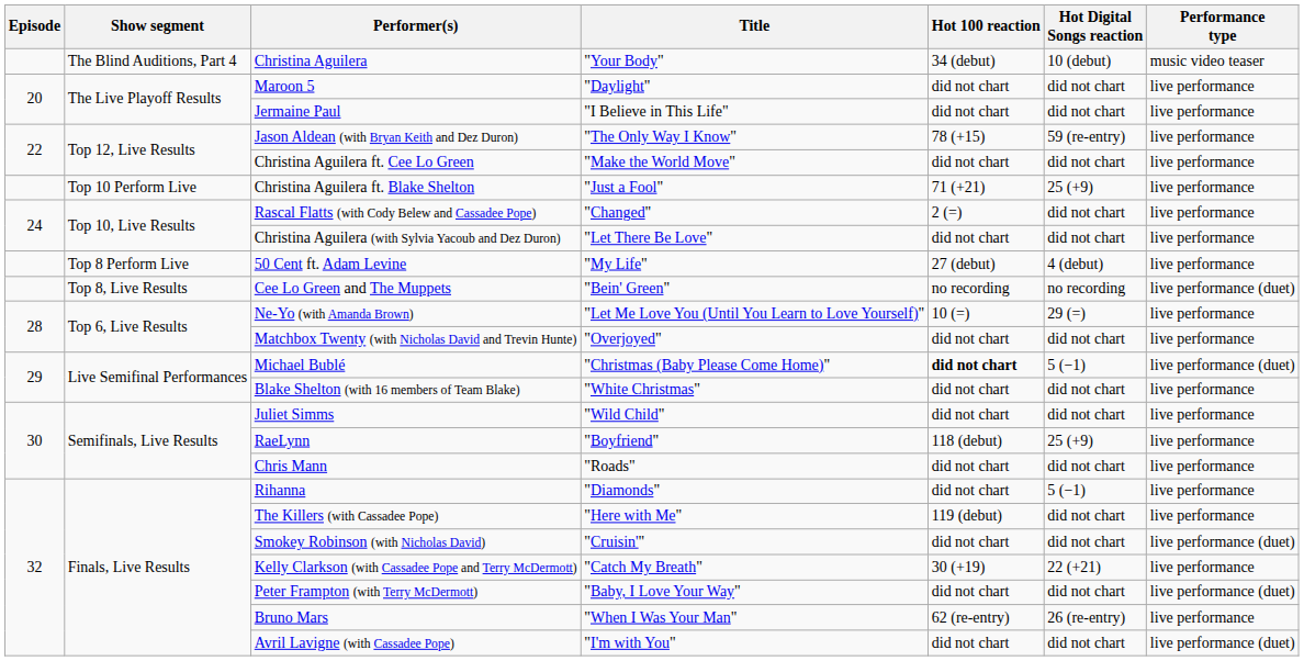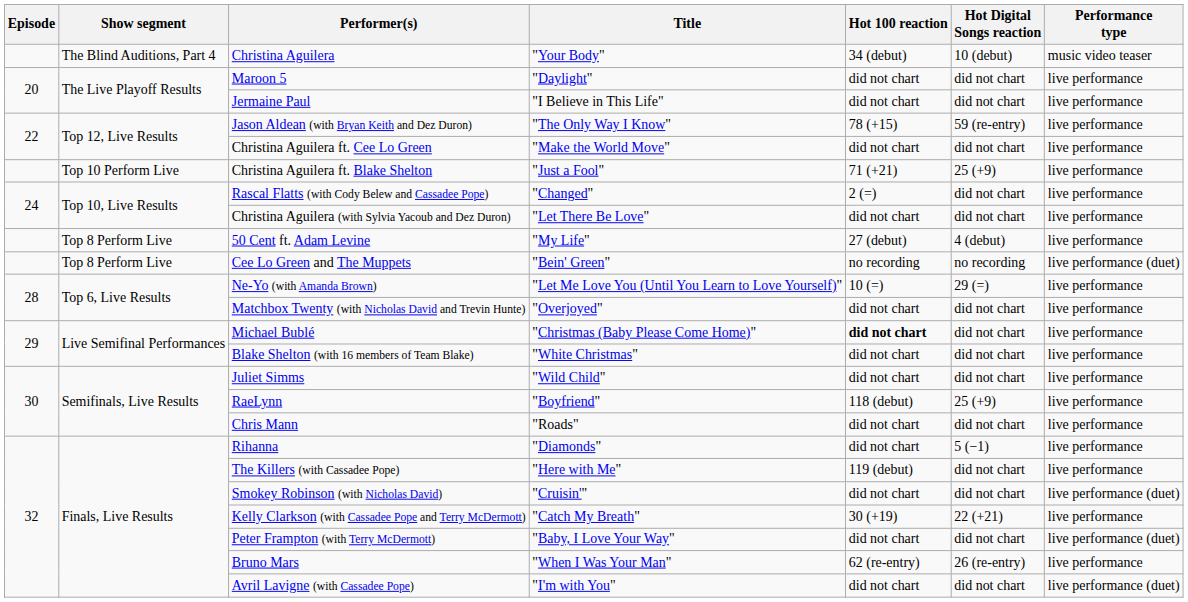 <table class="wikitable" style="font-size:90%;">
 <tr>
 <th>Episode</th>
 <th>Show segment</th>
 <th>Performer(s)</th>
 <th>Title</th>
 <th>Hot 100 reaction</th>
 <th>Hot Digital <br>Songs reaction</th>
 <th>Performance <br>type</th>
 </tr>
 <tr>
 <td></td>
 <td>The Blind Auditions, Part 4</td>
 <td><a href='#'>Christina Aguilera</a></td>
 <td>"<a href='#'>Your Body</a>"</td>
 <td>34 (debut)</td>
 <td>10 (debut)</td>
 <td>music video teaser</td>
 </tr>
 <tr>
 <td rowspan=2 style="text-align:center;">20</td>
 <td rowspan=2>The Live Playoff Results</td>
 <td><a href='#'>Maroon 5</a></td>
 <td>"<a href='#'>Daylight</a>"</td>
 <td>did not chart</td>
 <td>did not chart</td>
 <td>live performance</td>
 </tr>
 <tr>
 <td><a href='#'>Jermaine Paul</a></td>
 <td>"I Believe in This Life"</td>
 <td>did not chart</td>
 <td>did not chart</td>
 <td>live performance</td>
 </tr>
 <tr>
 <td rowspan=2 style="text-align:center;">22</td>
 <td rowspan=2>Top 12, Live Results</td>
 <td><a href='#'>Jason Aldean</a> <small>(with <a href='#'>Bryan Keith</a> and Dez Duron)</small></td>
 <td>"<a href='#'>The Only Way I Know</a>"</td>
 <td>78 (+15)</td>
 <td>59 (re-entry)</td>
 <td>live performance</td>
 </tr>
 <tr>
 <td>Christina Aguilera ft. <a href='#'>Cee Lo Green</a></td>
 <td>"<a href='#'>Make the World Move</a>"</td>
 <td>did not chart</td>
 <td>did not chart</td>
 <td>live performance</td>
 </tr>
 <tr>
 <td></td>
 <td>Top 10 Perform Live</td>
 <td>Christina Aguilera ft. <a href='#'>Blake Shelton</a></td>
 <td>"<a href='#'>Just a Fool</a>"</td>
 <td>71 (+21)</td>
 <td>25 (+9)</td>
 <td>live performance</td>
 </tr>
 <tr>
 <td rowspan=2 style="text-align:center;">24</td>
 <td rowspan=2>Top 10, Live Results</td>
 <td><a href='#'>Rascal Flatts</a> <small>(with Cody Belew and <a href='#'>Cassadee Pope</a>)</small></td>
 <td>"<a href='#'>Changed</a>"</td>
 <td>2 (=)</td>
 <td>did not chart</td>
 <td>live performance</td>
 </tr>
 <tr>
 <td>Christina Aguilera <small>(with Sylvia Yacoub and Dez Duron)</small></td>
 <td>"<a href='#'>Let There Be Love</a>"</td>
 <td>did not chart</td>
 <td>did not chart</td>
 <td>live performance</td>
 </tr>
 <tr>
 <td></td>
 <td>Top 8 Perform Live</td>
 <td><a href='#'>50 Cent</a> ft. <a href='#'>Adam Levine</a></td>
 <td>"<a href='#'>My Life</a>"</td>
 <td>27 (debut)</td>
 <td>4 (debut)</td>
 <td>live performance</td>
 </tr>
 <tr>
 <td></td>
-<td>Top 8, Live Results</td>
+<td>Top 8 Perform Live</td>
 <td><a href='#'>Cee Lo Green</a> and <a href='#'>The Muppets</a></td>
 <td>"<a href='#'>Bein' Green</a>"</td>
 <td>no recording</td>
 <td>no recording</td>
 <td>live performance (duet)</td>
 </tr>
 <tr>
 <td rowspan=2 style="text-align:center;">28</td>
 <td rowspan=2>Top 6, Live Results</td>
 <td><a href='#'>Ne-Yo</a> <small>(with <a href='#'>Amanda Brown</a>)</small></td>
 <td>"<a href='#'>Let Me Love You (Until You Learn to Love Yourself)</a>"</td>
 <td>10 (=)</td>
 <td>29 (=)</td>
 <td>live performance</td>
 </tr>
 <tr>
 <td><a href='#'>Matchbox Twenty</a> <small>(with <a href='#'>Nicholas David</a> and Trevin Hunte)</small></td>
 <td>"<a href='#'>Overjoyed</a>"</td>
 <td>did not chart</td>
 <td>did not chart</td>
 <td>live performance</td>
 </tr>
 <tr>
 <td rowspan=2 style="text-align:center;">29</td>
 <td rowspan=2>Live Semifinal Performances</td>
 <td><a href='#'>Michael Bublé</a></td>
 <td>"<a href='#'>Christmas (Baby Please Come Home)</a>"</td>
 <td><strong>did not chart</strong></td>
-<td>5 (−1)</td>
-<td>live performance (duet)</td>
+<td>did not chart</td>
+<td>live performance</td>
 </tr>
 <tr>
 <td><a href='#'>Blake Shelton</a> <small>(with 16 members of Team Blake)</small></td>
 <td>"<a href='#'>White Christmas</a>"</td>
 <td>did not chart</td>
 <td>did not chart</td>
 <td>live performance</td>
 </tr>
 <tr>
 <td rowspan=3 style="text-align:center;">30</td>
 <td rowspan=3>Semifinals, Live Results</td>
 <td><a href='#'>Juliet Simms</a></td>
 <td>"<a href='#'>Wild Child</a>"</td>
 <td>did not chart</td>
 <td>did not chart</td>
 <td>live performance</td>
 </tr>
 <tr>
 <td><a href='#'>RaeLynn</a></td>
 <td>"<a href='#'>Boyfriend</a>"</td>
 <td>118 (debut)</td>
 <td>25 (+9)</td>
 <td>live performance</td>
 </tr>
 <tr>
 <td><a href='#'>Chris Mann</a></td>
 <td>"Roads"</td>
 <td>did not chart</td>
 <td>did not chart</td>
 <td>live performance</td>
 </tr>
 <tr>
 <td rowspan=7 style="text-align:center;">32</td>
 <td rowspan=7>Finals, Live Results</td>
 <td><a href='#'>Rihanna</a></td>
 <td>"<a href='#'>Diamonds</a>"</td>
 <td>did not chart</td>
 <td>5 (−1)</td>
 <td>live performance</td>
 </tr>
 <tr>
 <td><a href='#'>The Killers</a> <small>(with Cassadee Pope)</small></td>
 <td>"<a href='#'>Here with Me</a>"</td>
 <td>119 (debut)</td>
 <td>did not chart</td>
 <td>live performance</td>
 </tr>
 <tr>
 <td><a href='#'>Smokey Robinson</a> <small>(with <a href='#'>Nicholas David</a>)</small></td>
 <td>"<a href='#'>Cruisin'</a>"</td>
 <td>did not chart</td>
 <td>did not chart</td>
 <td>live performance (duet)</td>
 </tr>
 <tr>
 <td><a href='#'>Kelly Clarkson</a> <small>(with <a href='#'>Cassadee Pope</a> and <a href='#'>Terry McDermott</a>) </small></td>
 <td>"<a href='#'>Catch My Breath</a>"</td>
 <td>30 (+19)</td>
 <td>22 (+21)</td>
 <td>live performance</td>
 </tr>
 <tr>
 <td><a href='#'>Peter Frampton</a> <small>(with <a href='#'>Terry McDermott</a>)</small></td>
 <td>"<a href='#'>Baby, I Love Your Way</a>"</td>
 <td>did not chart</td>
 <td>did not chart</td>
 <td>live performance (duet)</td>
 </tr>
 <tr>
 <td><a href='#'>Bruno Mars</a></td>
 <td>"<a href='#'>When I Was Your Man</a>"</td>
 <td>62 (re-entry)</td>
 <td>26 (re-entry)</td>
 <td>live performance</td>
 </tr>
 <tr>
 <td><a href='#'>Avril Lavigne</a> <small>(with <a href='#'>Cassadee Pope</a>)</small></td>
 <td>"<a href='#'>I'm with You</a>"</td>
 <td>did not chart</td>
 <td>did not chart</td>
 <td>live performance (duet)</td>
 </tr>
 </table>
